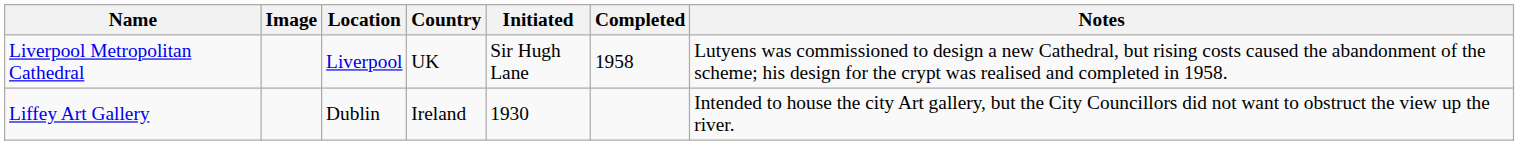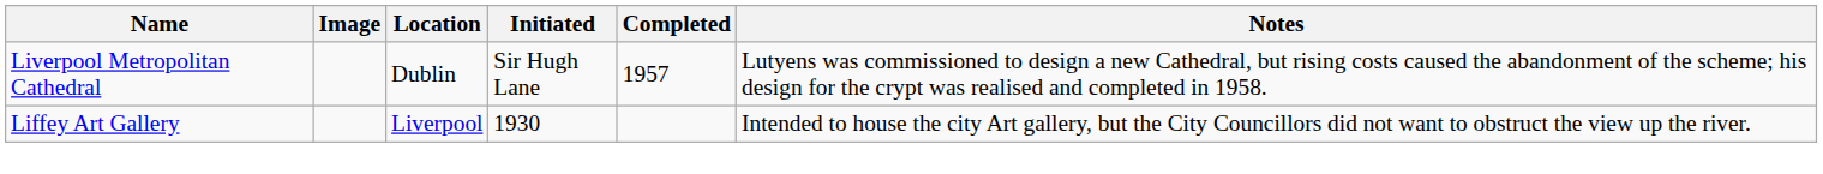 <table class="wikitable sortable">
 <tr>
 <th style="width: 17%;">Name</th>
 <th>Image</th>
 <th>Location</th>
-<th>Country</th>
 <th>Initiated</th>
 <th>Completed</th>
 <th>Notes</th>
 </tr>
 <tr>
 <td><a href='#'>Liverpool Metropolitan Cathedral</a><br><small></small></td>
 <td></td>
-<td><a href='#'>Liverpool</a></td>
-<td>UK</td>
+<td>Dublin</td>
 <td>Sir Hugh Lane</td>
-<td>1958</td>
+<td>1957</td>
 <td>Lutyens was commissioned to design a new Cathedral, but rising costs caused the abandonment of the scheme; his design for the crypt was realised and completed in 1958.</td>
 </tr>
 <tr>
 <td><a href='#'>Liffey Art Gallery</a></td>
 <td></td>
-<td>Dublin</td>
-<td>Ireland</td>
+<td><a href='#'>Liverpool</a></td>
 <td>1930</td>
 <td></td>
 <td>Intended to house the city Art gallery, but the City Councillors did not want to obstruct the view up the river.</td>
 </tr>
 </table>
